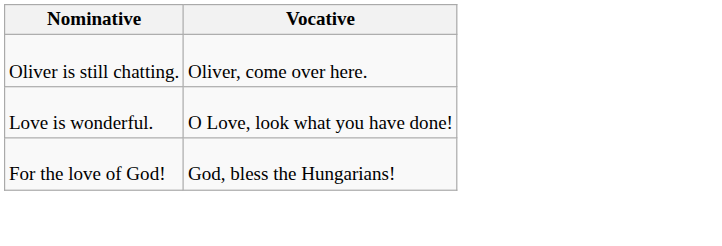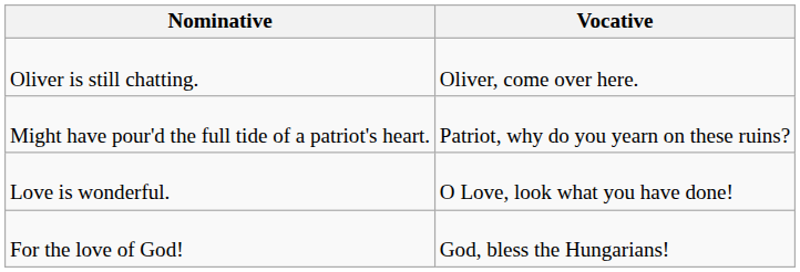 <table class="wikitable">
 <tr>
 <th>Nominative</th>
 <th>Vocative</th>
 </tr>
 <tr>
 <td> <br> Oliver is still chatting.</td>
 <td> <br> Oliver, come over here.</td>
 </tr>
 <tr>
+<td> <br> Might have pour'd the full tide of a patriot's heart.</td>
+<td> <br> Patriot, why do you yearn on these ruins?</td>
+</tr>
+<tr>
 <td> <br> Love is wonderful.</td>
 <td> <br> O Love, look what you have done!</td>
 </tr>
 <tr>
 <td> <br> For the love of God!</td>
 <td> <br> God, bless the Hungarians!</td>
 </tr>
 </table>
